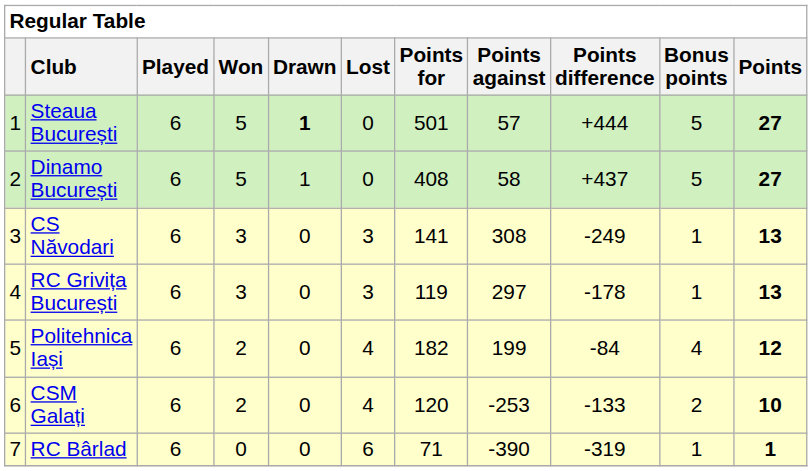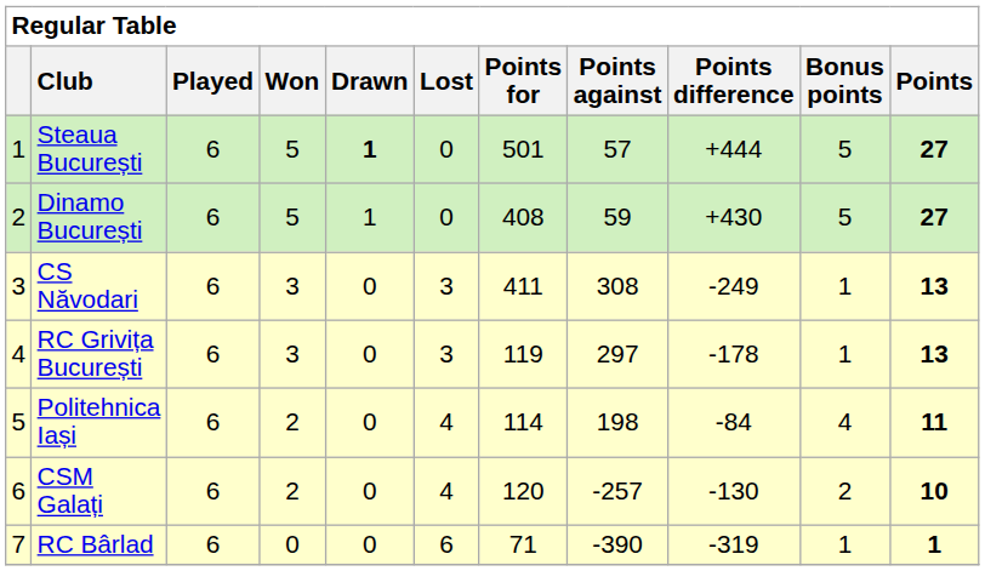 <table class="wikitable" style="float:left; margin-right:15px; text-align: centre;">
 <tr>
 <td colspan="11" bgcolor="#ffffff" cellpadding="0" cellspacing="0"><strong>Regular Table</strong></td>
 </tr>
 <tr>
 <th bgcolor="#efefef" width="10"></th>
 <th bgcolor="#efefef" style="text-align:left" width="200">Club</th>
 <th bgcolor="#efefef" width="20">Played</th>
 <th bgcolor="#efefef" width="20">Won</th>
 <th bgcolor="#efefef" width="20">Drawn</th>
 <th bgcolor="#efefef" width="20">Lost</th>
 <th bgcolor="#efefef" width="20">Points for</th>
 <th bgcolor="#efefef" width="20">Points against</th>
 <th bgcolor="#efefef" width="20">Points difference</th>
 <th bgcolor="#efefef" width="20">Bonus points</th>
 <th bgcolor="#efefef" width="20">Points</th>
 </tr>
 <tr bgcolor=#d0f0c0 align=center>
 <td>1</td>
 <td align=left><a href='#'>Steaua București</a></td>
 <td>6</td>
 <td>5</td>
 <td><strong>1</strong></td>
 <td>0</td>
 <td>501</td>
 <td>57</td>
 <td>+444</td>
 <td>5</td>
 <td><strong>27</strong></td>
 </tr>
 <tr bgcolor=#d0f0c0 align=center>
 <td>2</td>
 <td align=left><a href='#'>Dinamo București</a></td>
 <td>6</td>
 <td>5</td>
 <td>1</td>
 <td>0</td>
 <td>408</td>
-<td>58</td>
-<td>+437</td>
+<td>59</td>
+<td>+430</td>
 <td>5</td>
 <td><strong>27</strong></td>
 </tr>
 <tr bgcolor=#ffc align=center>
 <td>3</td>
 <td align=left><a href='#'>CS Năvodari</a></td>
 <td>6</td>
 <td>3</td>
 <td>0</td>
 <td>3</td>
-<td>141</td>
+<td>411</td>
 <td>308</td>
 <td>-249</td>
 <td>1</td>
 <td><strong>13</strong></td>
 </tr>
 <tr bgcolor=#ffc  align=center>
 <td>4</td>
 <td align=left><a href='#'>RC Grivița București</a></td>
 <td>6</td>
 <td>3</td>
 <td>0</td>
 <td>3</td>
 <td>119</td>
 <td>297</td>
 <td>-178</td>
 <td>1</td>
 <td><strong>13</strong></td>
 </tr>
 <tr bgcolor=#ffc  align=center>
 <td>5</td>
 <td align=left><a href='#'>Politehnica Iași</a></td>
 <td>6</td>
 <td>2</td>
 <td>0</td>
 <td>4</td>
-<td>182</td>
-<td>199</td>
+<td>114</td>
+<td>198</td>
 <td>-84</td>
 <td>4</td>
-<td><strong>12</strong></td>
+<td><strong>11</strong></td>
 </tr>
 <tr bgcolor=#ffc align=center align=center>
 <td>6</td>
 <td align=left><a href='#'>CSM Galați</a></td>
 <td>6</td>
 <td>2</td>
 <td>0</td>
 <td>4</td>
 <td>120</td>
-<td>-253</td>
-<td>-133</td>
+<td>-257</td>
+<td>-130</td>
 <td>2</td>
 <td><strong>10</strong></td>
 </tr>
 <tr bgcolor=#ffc align=center align=center>
 <td>7</td>
 <td align=left><a href='#'>RC Bârlad</a></td>
 <td>6</td>
 <td>0</td>
 <td>0</td>
 <td>6</td>
 <td>71</td>
 <td>-390</td>
 <td>-319</td>
 <td>1</td>
 <td><strong>1</strong></td>
 </tr>
 <tr>
 </tr>
 </table>
